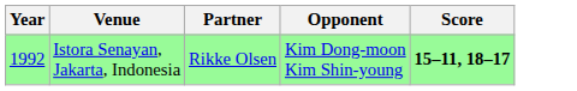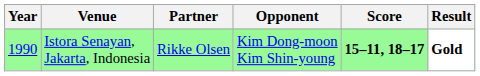 <table class="sortable wikitable" style="font-size: 90%;">
 <tr>
 <th>Year</th>
 <th>Venue</th>
 <th>Partner</th>
 <th>Opponent</th>
 <th>Score</th>
+<th>Result</th>
 </tr>
 <tr style="background:#98FB98">
-<td align="center"><a href='#'>1992</a></td>
+<td align="center"><a href='#'>1990</a></td>
 <td align="left"><a href='#'>Istora Senayan</a>,<br><a href='#'>Jakarta</a>, Indonesia</td>
 <td align="left"> <a href='#'>Rikke Olsen</a></td>
 <td align="left"> <a href='#'>Kim Dong-moon</a><br> <a href='#'>Kim Shin-young</a></td>
 <td align="left"><strong>15–11, 18–17</strong></td>
+<td style="text-align:left; background:white"> <strong>Gold</strong></td>
 </tr>
 </table>
